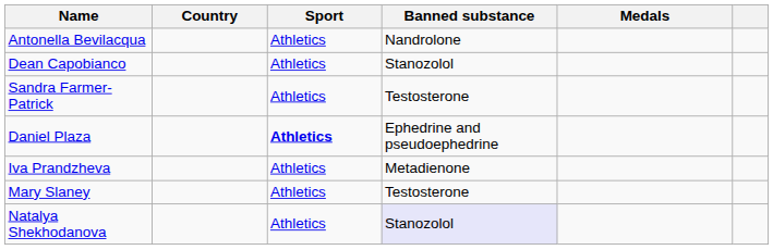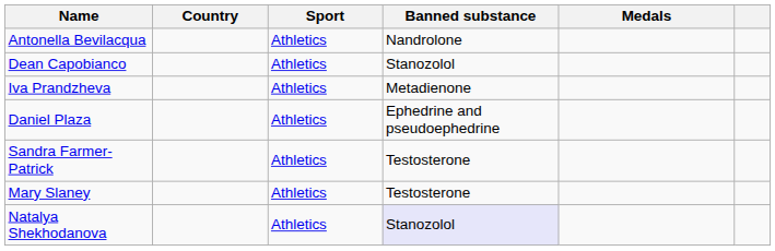 <table class="wikitable sortable" style="font-size:98%;">
 <tr>
 <th style="width:150px;">Name</th>
 <th style="width:115px;">Country</th>
 <th style="width:115px;">Sport</th>
 <th style="width:180px;">Banned substance</th>
 <th style="width:180px;">Medals</th>
 <th style="width:30px;" class="unsortable"></th>
 </tr>
 <tr>
 <td><a href='#'>Antonella Bevilacqua</a></td>
 <td></td>
 <td><a href='#'>Athletics</a></td>
 <td>Nandrolone</td>
 <td></td>
 <td></td>
 </tr>
 <tr>
 <td><a href='#'>Dean Capobianco</a></td>
 <td></td>
 <td><a href='#'>Athletics</a></td>
 <td>Stanozolol</td>
 <td></td>
 <td></td>
 </tr>
 <tr>
-<td><a href='#'>Sandra Farmer-Patrick</a></td>
+<td><a href='#'>Iva Prandzheva</a></td>
 <td></td>
 <td><a href='#'>Athletics</a></td>
-<td>Testosterone</td>
+<td>Metadienone</td>
 <td></td>
 <td></td>
 </tr>
 <tr>
 <td><a href='#'>Daniel Plaza</a></td>
 <td></td>
-<td><strong><a href='#'>Athletics</a></strong></td>
+<td><a href='#'>Athletics</a></td>
 <td>Ephedrine and pseudoephedrine</td>
 <td></td>
 <td></td>
 </tr>
 <tr>
-<td><a href='#'>Iva Prandzheva</a></td>
+<td><a href='#'>Sandra Farmer-Patrick</a></td>
 <td></td>
 <td><a href='#'>Athletics</a></td>
-<td>Metadienone</td>
+<td>Testosterone</td>
 <td></td>
 <td></td>
 </tr>
 <tr>
 <td><a href='#'>Mary Slaney</a></td>
 <td></td>
 <td><a href='#'>Athletics</a></td>
 <td>Testosterone</td>
 <td></td>
 <td></td>
 </tr>
 <tr>
 <td><a href='#'>Natalya Shekhodanova</a></td>
 <td></td>
 <td><a href='#'>Athletics</a></td>
 <td style="background: lavender;">Stanozolol</td>
 <td></td>
 <td></td>
 </tr>
 </table>
